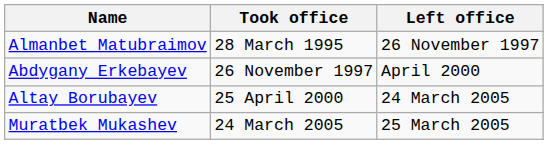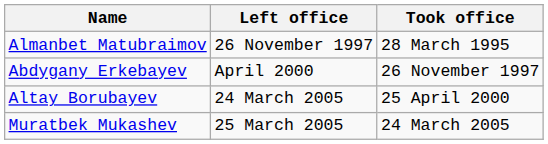 <table class="wikitable">
 <tr>
 <th>Name</th>
+<th>Left office</th>
 <th>Took office</th>
-<th>Left office</th>
 </tr>
 <tr>
 <td><a href='#'>Almanbet Matubraimov</a></td>
+<td>26 November 1997</td>
 <td>28 March 1995</td>
+</tr>
+<tr>
+<td><a href='#'>Abdygany Erkebayev</a></td>
+<td>April 2000</td>
 <td>26 November 1997</td>
 </tr>
 <tr>
-<td><a href='#'>Abdygany Erkebayev</a></td>
-<td>26 November 1997</td>
-<td>April 2000</td>
-</tr>
-<tr>
 <td><a href='#'>Altay Borubayev</a></td>
+<td>24 March 2005</td>
 <td>25 April 2000</td>
-<td>24 March 2005</td>
 </tr>
 <tr>
 <td><a href='#'>Muratbek Mukashev</a></td>
+<td>25 March 2005</td>
 <td>24 March 2005</td>
-<td>25 March 2005</td>
 </tr>
 </table>
